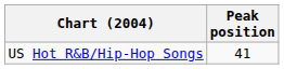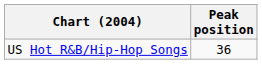 <table class="wikitable">
 <tr>
 <th align="left">Chart (2004)</th>
 <th align="center">Peak<br>position</th>
 </tr>
 <tr>
 <td align="left">US <a href='#'>Hot R&B/Hip-Hop Songs</a></td>
-<td align="center">41</td>
+<td align="center">36</td>
 </tr>
 </table>
